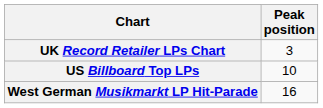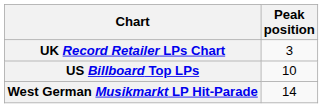 <table class="wikitable sortable plainrowheaders" style="text-align:center">
 <tr>
 <th scope="col">Chart</th>
 <th scope="col">Peak<br>position</th>
 </tr>
 <tr>
 <th scope="row">UK <a href='#'><em>Record Retailer</em> LPs Chart</a></th>
 <td>3</td>
 </tr>
 <tr>
 <th scope="row">US <a href='#'><em>Billboard</em> Top LPs</a></th>
 <td>10</td>
 </tr>
 <tr>
 <th scope="row">West German <a href='#'><em>Musikmarkt</em> LP Hit-Parade</a></th>
-<td>16</td>
+<td>14</td>
 </tr>
 </table>
